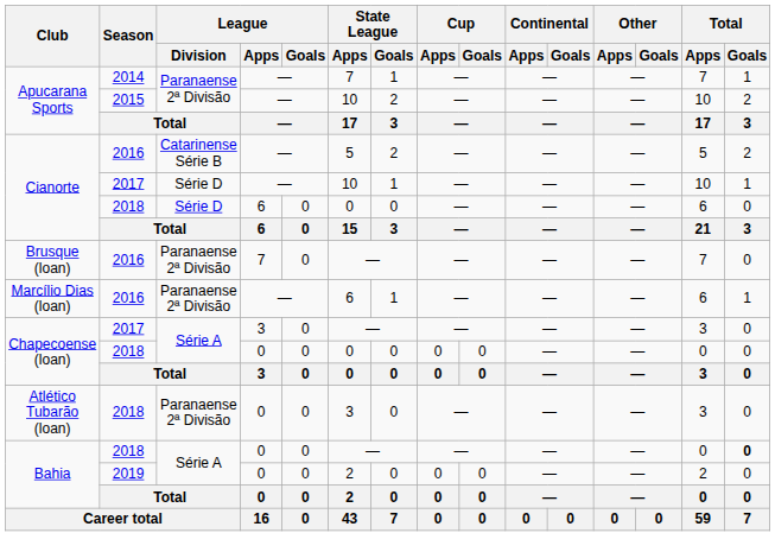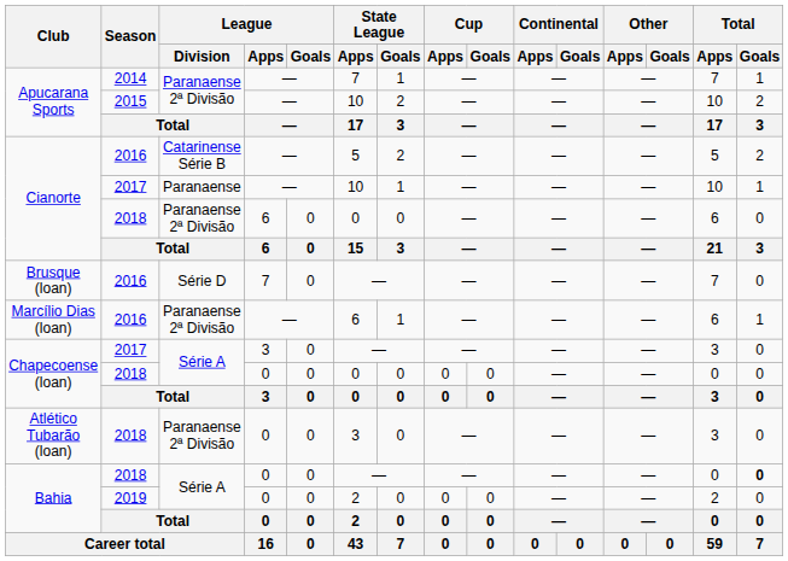 <table class="wikitable" style="text-align: center">
 <tr>
 <th rowspan="2">Club</th>
 <th rowspan="2">Season</th>
 <th colspan="3">League</th>
 <th colspan="2">State League</th>
 <th colspan="2">Cup</th>
 <th colspan="2">Continental</th>
 <th colspan="2">Other</th>
 <th colspan="2">Total</th>
 </tr>
 <tr>
 <th>Division</th>
 <th>Apps</th>
 <th>Goals</th>
 <th>Apps</th>
 <th>Goals</th>
 <th>Apps</th>
 <th>Goals</th>
 <th>Apps</th>
 <th>Goals</th>
 <th>Apps</th>
 <th>Goals</th>
 <th>Apps</th>
 <th>Goals</th>
 </tr>
 <tr>
 <td rowspan="3"><a href='#'>Apucarana Sports</a></td>
 <td><a href='#'>2014</a></td>
 <td rowspan="2"><a href='#'>Paranaense</a> 2ª Divisão</td>
 <td colspan="2">—</td>
 <td>7</td>
 <td>1</td>
 <td colspan="2">—</td>
 <td colspan="2">—</td>
 <td colspan="2">—</td>
 <td>7</td>
 <td>1</td>
 </tr>
 <tr>
 <td><a href='#'>2015</a></td>
 <td colspan="2">—</td>
 <td>10</td>
 <td>2</td>
 <td colspan="2">—</td>
 <td colspan="2">—</td>
 <td colspan="2">—</td>
 <td>10</td>
 <td>2</td>
 </tr>
 <tr>
 <th colspan="2">Total</th>
 <th colspan="2">—</th>
 <th>17</th>
 <th>3</th>
 <th colspan="2">—</th>
 <th colspan="2">—</th>
 <th colspan="2">—</th>
 <th>17</th>
 <th>3</th>
 </tr>
 <tr>
 <td rowspan="4"><a href='#'>Cianorte</a></td>
 <td><a href='#'>2016</a></td>
 <td><a href='#'>Catarinense</a> Série B</td>
 <td colspan="2">—</td>
 <td>5</td>
 <td>2</td>
 <td colspan="2">—</td>
 <td colspan="2">—</td>
 <td colspan="2">—</td>
 <td>5</td>
 <td>2</td>
 </tr>
 <tr>
 <td><a href='#'>2017</a></td>
-<td>Série D</td>
+<td>Paranaense</td>
 <td colspan="2">—</td>
 <td>10</td>
 <td>1</td>
 <td colspan="2">—</td>
 <td colspan="2">—</td>
 <td colspan="2">—</td>
 <td>10</td>
 <td>1</td>
 </tr>
 <tr>
 <td><a href='#'>2018</a></td>
-<td><a href='#'>Série D</a></td>
+<td>Paranaense 2ª Divisão</td>
 <td>6</td>
 <td>0</td>
 <td>0</td>
 <td>0</td>
 <td colspan="2">—</td>
 <td colspan="2">—</td>
 <td colspan="2">—</td>
 <td>6</td>
 <td>0</td>
 </tr>
 <tr>
 <th colspan="2">Total</th>
 <th>6</th>
 <th>0</th>
 <th>15</th>
 <th>3</th>
 <th colspan="2">—</th>
 <th colspan="2">—</th>
 <th colspan="2">—</th>
 <th>21</th>
 <th>3</th>
 </tr>
 <tr>
 <td><a href='#'>Brusque</a> (loan)</td>
 <td><a href='#'>2016</a></td>
-<td>Paranaense 2ª Divisão</td>
+<td>Série D</td>
 <td>7</td>
 <td>0</td>
 <td colspan="2">—</td>
 <td colspan="2">—</td>
 <td colspan="2">—</td>
 <td colspan="2">—</td>
 <td>7</td>
 <td>0</td>
 </tr>
 <tr>
 <td><a href='#'>Marcílio Dias</a> (loan)</td>
 <td><a href='#'>2016</a></td>
 <td>Paranaense 2ª Divisão</td>
 <td colspan="2">—</td>
 <td>6</td>
 <td>1</td>
 <td colspan="2">—</td>
 <td colspan="2">—</td>
 <td colspan="2">—</td>
 <td>6</td>
 <td>1</td>
 </tr>
 <tr>
 <td rowspan="3"><a href='#'>Chapecoense</a> (loan)</td>
 <td><a href='#'>2017</a></td>
 <td rowspan="2"><a href='#'>Série A</a></td>
 <td>3</td>
 <td>0</td>
 <td colspan="2">—</td>
 <td colspan="2">—</td>
 <td colspan="2">—</td>
 <td colspan="2">—</td>
 <td>3</td>
 <td>0</td>
 </tr>
 <tr>
 <td><a href='#'>2018</a></td>
 <td>0</td>
 <td>0</td>
 <td>0</td>
 <td>0</td>
 <td>0</td>
 <td>0</td>
 <td colspan="2">—</td>
 <td colspan="2">—</td>
 <td>0</td>
 <td>0</td>
 </tr>
 <tr>
 <th colspan="2">Total</th>
 <th>3</th>
 <th>0</th>
 <th>0</th>
 <th>0</th>
 <th>0</th>
 <th>0</th>
 <th colspan="2">—</th>
 <th colspan="2">—</th>
 <th>3</th>
 <th>0</th>
 </tr>
 <tr>
 <td><a href='#'>Atlético Tubarão</a> (loan)</td>
 <td><a href='#'>2018</a></td>
 <td>Paranaense 2ª Divisão</td>
 <td>0</td>
 <td>0</td>
 <td>3</td>
 <td>0</td>
 <td colspan="2">—</td>
 <td colspan="2">—</td>
 <td colspan="2">—</td>
 <td>3</td>
 <td>0</td>
 </tr>
 <tr>
 <td rowspan="3"><a href='#'>Bahia</a></td>
 <td><a href='#'>2018</a></td>
 <td rowspan="2">Série A</td>
 <td>0</td>
 <td>0</td>
 <td colspan="2">—</td>
 <td colspan="2">—</td>
 <td colspan="2">—</td>
 <td colspan="2">—</td>
 <td>0</td>
 <td><strong>0</strong></td>
 </tr>
 <tr>
 <td><a href='#'>2019</a></td>
 <td>0</td>
 <td>0</td>
 <td>2</td>
 <td>0</td>
 <td>0</td>
 <td>0</td>
 <td colspan="2">—</td>
 <td colspan="2">—</td>
 <td>2</td>
 <td>0</td>
 </tr>
 <tr>
 <th colspan="2">Total</th>
 <th>0</th>
 <th>0</th>
 <th>2</th>
 <th>0</th>
 <th>0</th>
 <th>0</th>
 <th colspan="2">—</th>
 <th colspan="2">—</th>
 <th>0</th>
 <th>0</th>
 </tr>
 <tr>
 <th colspan="3"><strong>Career total</strong></th>
 <th>16</th>
 <th>0</th>
 <th>43</th>
 <th>7</th>
 <th>0</th>
 <th>0</th>
 <th>0</th>
 <th>0</th>
 <th>0</th>
 <th>0</th>
 <th>59</th>
 <th>7</th>
 </tr>
 </table>
